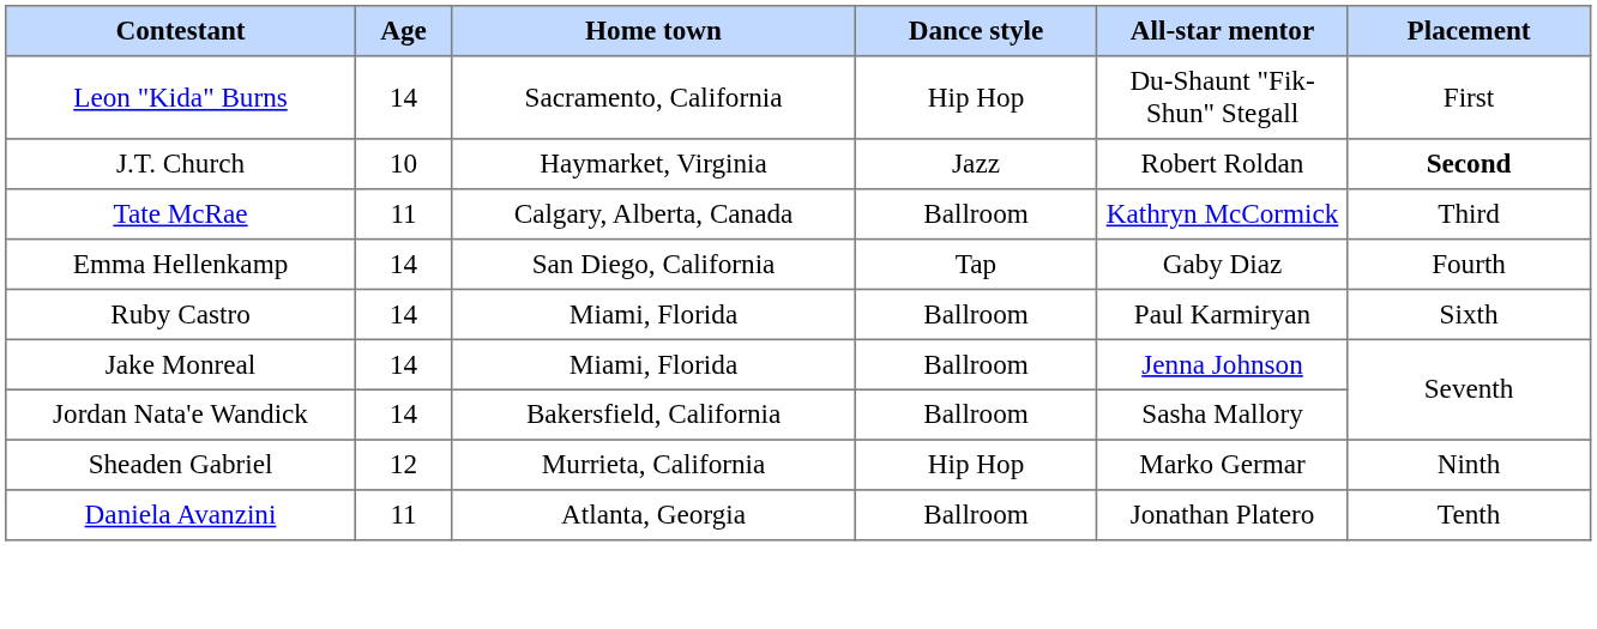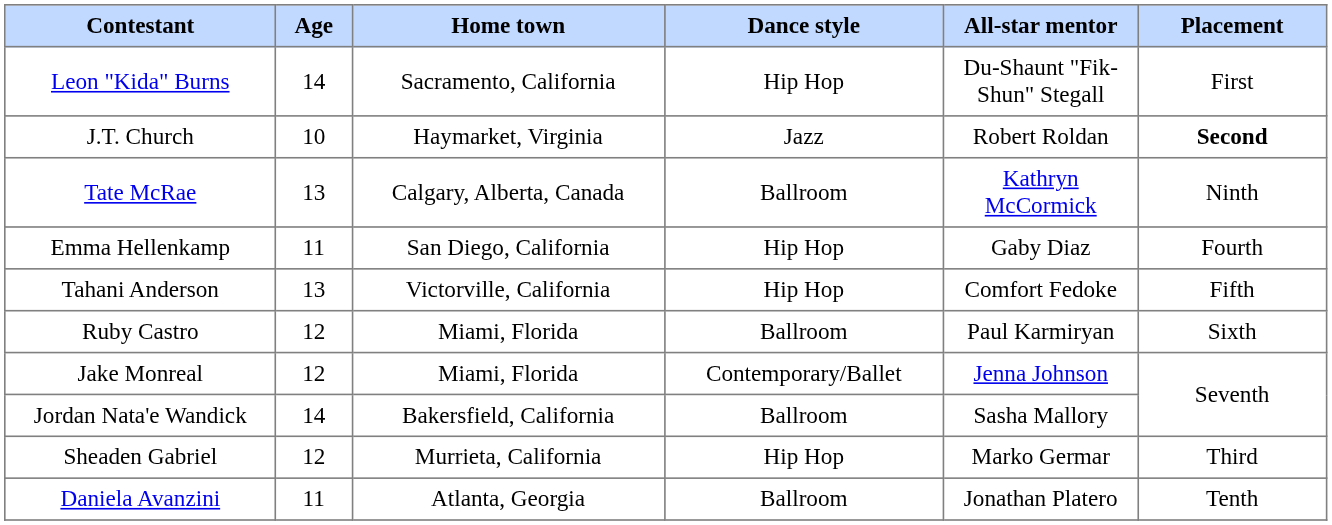 <table border="1" cellpadding="4" cellspacing="0" style="text-align:center; font-size:90%; border-collapse:collapse; width:65%;">
 <tr style="background:#C1D8FF;">
 <th style="width:13%;">Contestant</th>
 <th style="width:3%; text-align:center;">Age</th>
 <th style="width:15%;">Home town</th>
 <th style="width:9%;">Dance style</th>
 <th style="width:9%;">All-star mentor</th>
 <th style="width:9%;">Placement</th>
 </tr>
 <tr>
 <td><a href='#'>Leon "Kida" Burns</a></td>
 <td>14</td>
 <td>Sacramento, California</td>
 <td>Hip Hop</td>
 <td>Du-Shaunt "Fik-Shun" Stegall</td>
 <td>First</td>
 </tr>
 <tr>
 <td>J.T. Church</td>
 <td>10</td>
 <td>Haymarket, Virginia</td>
 <td>Jazz</td>
 <td>Robert Roldan</td>
 <td><strong>Second</strong></td>
 </tr>
 <tr>
 <td><a href='#'>Tate McRae</a></td>
-<td>11</td>
+<td>13</td>
 <td>Calgary, Alberta, Canada</td>
 <td>Ballroom</td>
 <td><a href='#'>Kathryn McCormick</a></td>
-<td>Third</td>
+<td>Ninth</td>
 </tr>
 <tr>
 <td>Emma Hellenkamp</td>
-<td>14</td>
+<td>11</td>
 <td>San Diego, California</td>
-<td>Tap</td>
+<td>Hip Hop</td>
 <td>Gaby Diaz</td>
 <td>Fourth</td>
 </tr>
 <tr>
+<td>Tahani Anderson</td>
+<td>13</td>
+<td>Victorville, California</td>
+<td>Hip Hop</td>
+<td>Comfort Fedoke</td>
+<td>Fifth</td>
+</tr>
+<tr>
 <td>Ruby Castro</td>
-<td>14</td>
+<td>12</td>
 <td>Miami, Florida</td>
 <td>Ballroom</td>
 <td>Paul Karmiryan</td>
 <td>Sixth</td>
 </tr>
 <tr>
 <td>Jake Monreal</td>
-<td>14</td>
+<td>12</td>
 <td>Miami, Florida</td>
-<td>Ballroom</td>
+<td>Contemporary/Ballet</td>
 <td><a href='#'>Jenna Johnson</a></td>
 <td rowspan=2>Seventh</td>
 </tr>
 <tr>
 <td>Jordan Nata'e Wandick</td>
 <td>14</td>
 <td>Bakersfield, California</td>
 <td>Ballroom</td>
 <td>Sasha Mallory</td>
 </tr>
 <tr>
 <td>Sheaden Gabriel</td>
 <td>12</td>
 <td>Murrieta, California</td>
 <td>Hip Hop</td>
 <td>Marko Germar</td>
-<td>Ninth</td>
+<td>Third</td>
 </tr>
 <tr>
 <td><a href='#'>Daniela Avanzini</a></td>
 <td>11</td>
 <td>Atlanta, Georgia</td>
 <td>Ballroom</td>
 <td>Jonathan Platero</td>
 <td>Tenth</td>
 </tr>
 </table>
